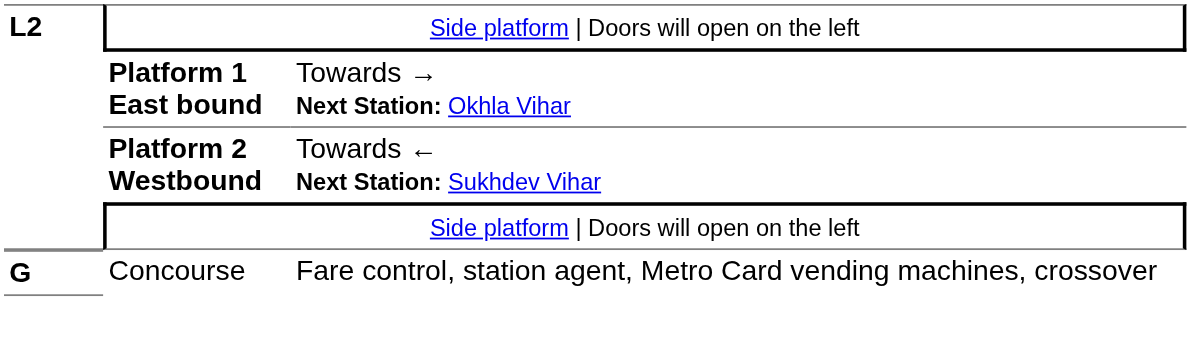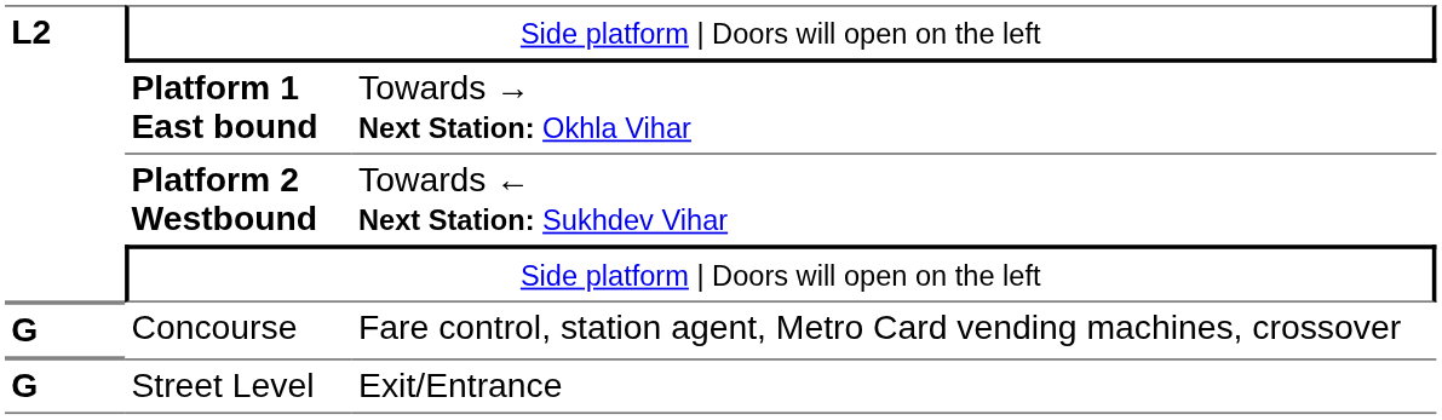 <table table border=0 cellspacing=0 cellpadding=3>
 <tr>
 <td style="border-top:solid 1px grey;border-bottom:solid 1px grey;" width=50 rowspan=4 valign=top><strong>L2</strong></td>
 <td style="border-top:solid 1px grey;border-right:solid 2px black;border-left:solid 2px black;border-bottom:solid 2px black;text-align:center;" colspan=2><small><a href='#'>Side platform</a> | Doors will open on the left </small></td>
 </tr>
 <tr>
 <td style="border-bottom:solid 1px grey;" width=100><span><strong>Platform 1</strong><br><strong>East bound</strong></span></td>
 <td style="border-bottom:solid 1px grey;" width=500>Towards → <br><small><strong>Next Station:</strong> <a href='#'>Okhla Vihar</a></small></td>
 </tr>
 <tr>
 <td><span><strong>Platform 2</strong><br><strong>Westbound</strong></span></td>
 <td><span></span>Towards ← <br><small><strong>Next Station:</strong> <a href='#'>Sukhdev Vihar</a></small></td>
 </tr>
 <tr>
 <td style="border-top:solid 2px black;border-right:solid 2px black;border-left:solid 2px black;border-bottom:solid 1px grey;text-align:center;" colspan=2><small><a href='#'>Side platform</a> | Doors will open on the left </small></td>
 </tr>
 <tr>
 <td style="border-bottom:solid 1px grey;border-top:solid 1px grey;" width=50 valign=top><strong>G</strong></td>
 <td valign=top>Concourse</td>
 <td valign=top>Fare control, station agent, Metro Card vending machines, crossover</td>
 </tr>
 <tr>
+<td style="border-bottom:solid 1px grey;border-top:solid 1px grey;" width=50 valign=top><strong>G</strong></td>
+<td style="border-top:solid 1px grey;border-bottom:solid 1px grey;" width=100 valign=top>Street Level</td>
+<td style="border-top:solid 1px grey;border-bottom:solid 1px grey;" width=500 valign=top>Exit/Entrance</td>
+</tr>
+<tr>
 </tr>
 </table>
